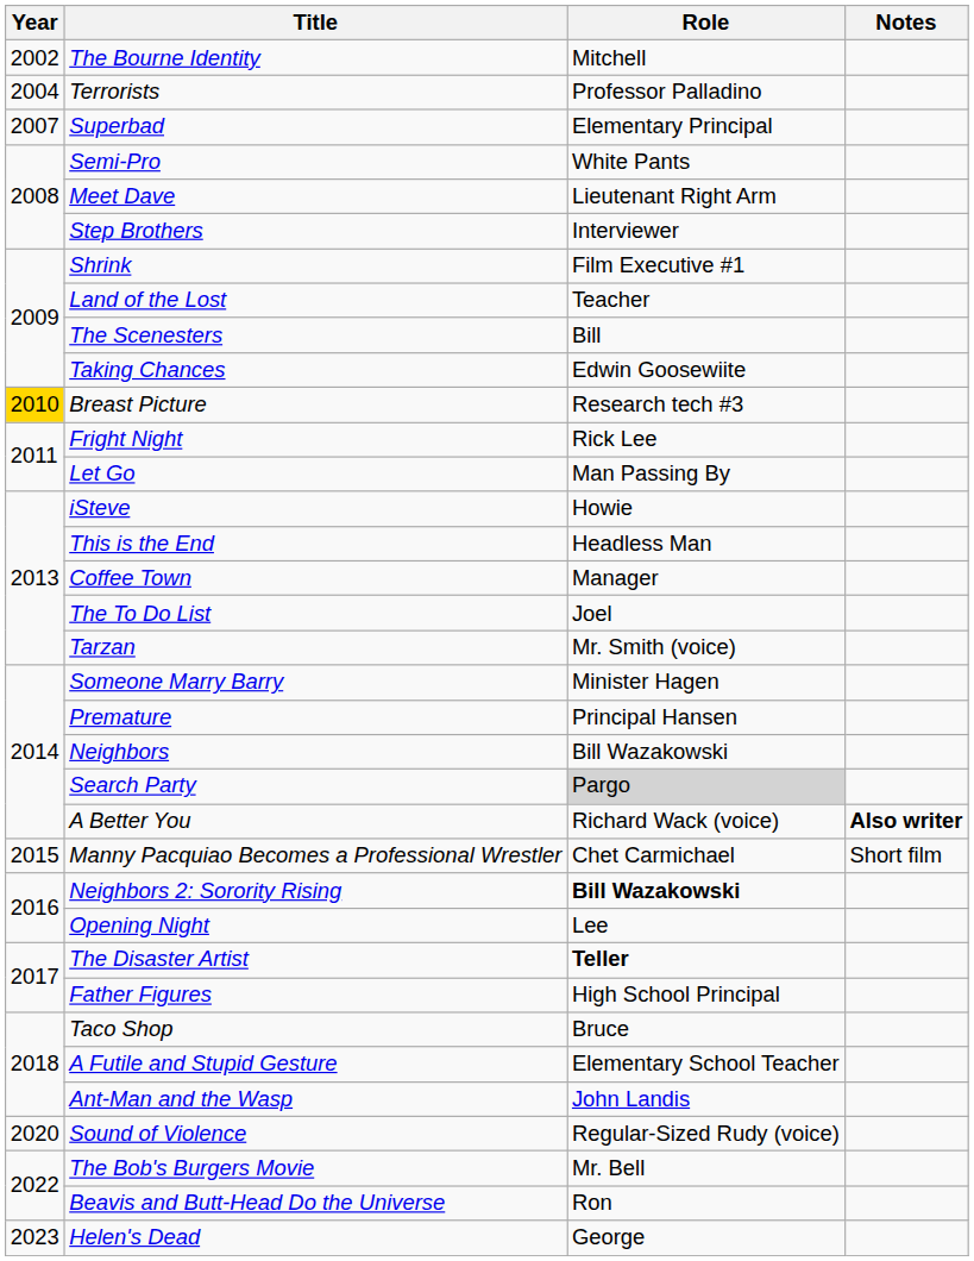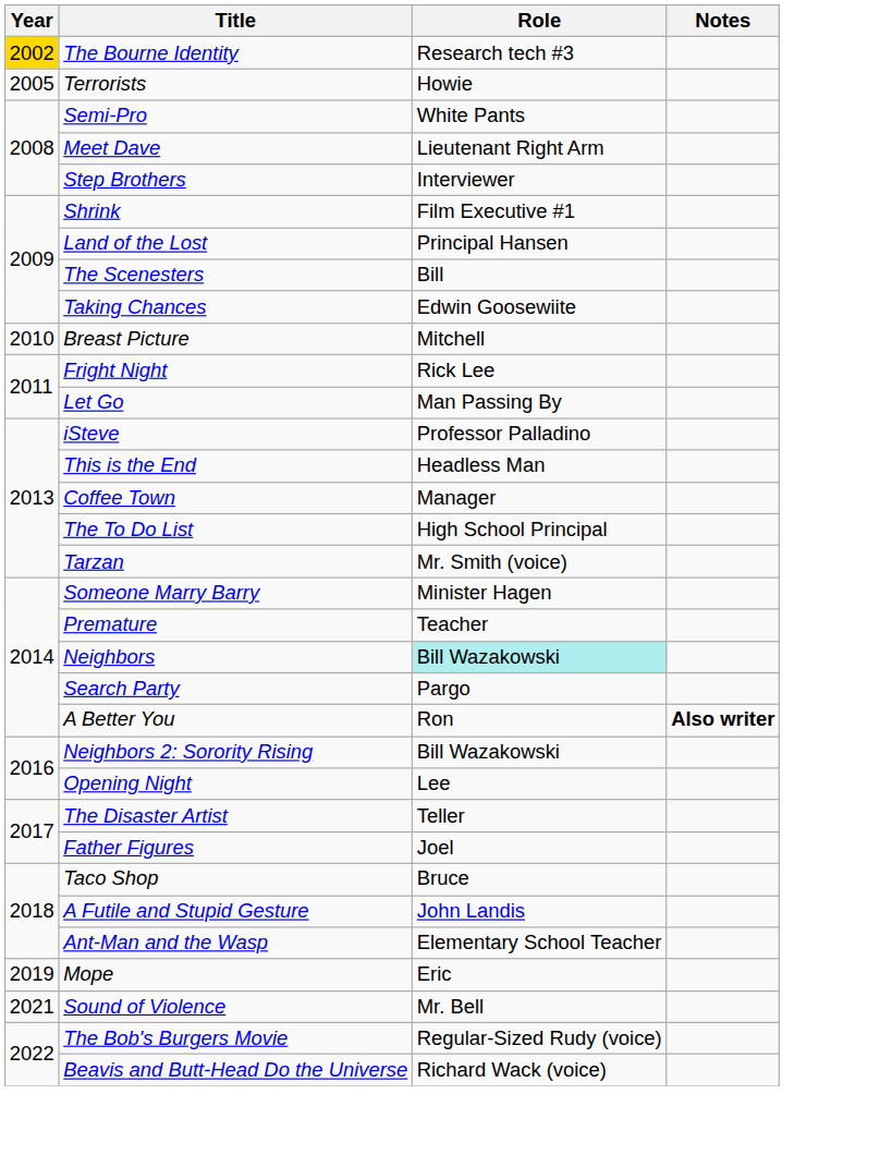 <table class="wikitable sortable">
 <tr>
 <th>Year</th>
 <th>Title</th>
 <th>Role</th>
 <th class="unsortable">Notes</th>
 </tr>
 <tr>
-<td>2002</td>
+<td style="background: gold;">2002</td>
 <td><em><a href='#'>The Bourne Identity</a></em></td>
-<td>Mitchell</td>
+<td>Research tech #3</td>
 <td></td>
 </tr>
 <tr>
-<td>2004</td>
+<td>2005</td>
 <td><em>Terrorists</em></td>
-<td>Professor Palladino</td>
-<td></td>
-</tr>
-<tr>
-<td>2007</td>
-<td><em><a href='#'>Superbad</a></em></td>
-<td>Elementary Principal</td>
+<td>Howie</td>
 <td></td>
 </tr>
 <tr>
 <td rowspan="3">2008</td>
 <td><em><a href='#'>Semi-Pro</a></em></td>
 <td>White Pants</td>
 <td></td>
 </tr>
 <tr>
 <td><em><a href='#'>Meet Dave</a></em></td>
 <td>Lieutenant Right Arm</td>
 <td></td>
 </tr>
 <tr>
 <td><em><a href='#'>Step Brothers</a></em></td>
 <td>Interviewer</td>
 <td></td>
 </tr>
 <tr>
 <td rowspan="4">2009</td>
 <td><em><a href='#'>Shrink</a></em></td>
 <td>Film Executive #1</td>
 <td></td>
 </tr>
 <tr>
 <td><em><a href='#'>Land of the Lost</a></em></td>
-<td>Teacher</td>
+<td>Principal Hansen</td>
 <td></td>
 </tr>
 <tr>
 <td><em><a href='#'>The Scenesters</a></em></td>
 <td>Bill</td>
 <td></td>
 </tr>
 <tr>
 <td><em><a href='#'>Taking Chances</a></em></td>
 <td>Edwin Goosewiite</td>
 <td></td>
 </tr>
 <tr>
-<td style="background: gold;">2010</td>
+<td>2010</td>
 <td><em>Breast Picture</em></td>
-<td>Research tech #3</td>
+<td>Mitchell</td>
 <td></td>
 </tr>
 <tr>
 <td rowspan="2">2011</td>
 <td><em><a href='#'>Fright Night</a></em></td>
 <td>Rick Lee</td>
 <td></td>
 </tr>
 <tr>
 <td><em><a href='#'>Let Go</a></em></td>
 <td>Man Passing By</td>
 <td></td>
 </tr>
 <tr>
 <td rowspan="5">2013</td>
 <td><em><a href='#'>iSteve</a></em></td>
-<td>Howie</td>
+<td>Professor Palladino</td>
 <td></td>
 </tr>
 <tr>
 <td><em><a href='#'>This is the End</a></em></td>
 <td>Headless Man</td>
 <td></td>
 </tr>
 <tr>
 <td><em><a href='#'>Coffee Town</a></em></td>
 <td>Manager</td>
 <td></td>
 </tr>
 <tr>
 <td><em><a href='#'>The To Do List</a></em></td>
-<td>Joel</td>
+<td>High School Principal</td>
 <td></td>
 </tr>
 <tr>
 <td><em><a href='#'>Tarzan</a></em></td>
 <td>Mr. Smith (voice)</td>
 <td></td>
 </tr>
 <tr>
 <td rowspan="5">2014</td>
 <td><em><a href='#'>Someone Marry Barry</a></em></td>
 <td>Minister Hagen</td>
 <td></td>
 </tr>
 <tr>
 <td><em><a href='#'>Premature</a></em></td>
-<td>Principal Hansen</td>
+<td>Teacher</td>
 <td></td>
 </tr>
 <tr>
 <td><em><a href='#'>Neighbors</a></em></td>
-<td>Bill Wazakowski</td>
+<td style="background: paleturquoise;">Bill Wazakowski</td>
 <td></td>
 </tr>
 <tr>
 <td><em><a href='#'>Search Party</a></em></td>
-<td style="background: lightgrey;">Pargo</td>
+<td>Pargo</td>
 <td></td>
 </tr>
 <tr>
 <td><em>A Better You</em></td>
-<td>Richard Wack (voice)</td>
+<td>Ron</td>
 <td><strong>Also writer</strong></td>
-</tr>
-<tr>
-<td>2015</td>
-<td><em>Manny Pacquiao Becomes a Professional Wrestler</em></td>
-<td>Chet Carmichael</td>
-<td>Short film</td>
 </tr>
 <tr>
 <td rowspan="2">2016</td>
 <td><em><a href='#'>Neighbors 2: Sorority Rising</a></em></td>
-<td><strong>Bill Wazakowski</strong></td>
+<td>Bill Wazakowski</td>
 <td></td>
 </tr>
 <tr>
 <td><em><a href='#'>Opening Night</a></em></td>
 <td>Lee</td>
 <td></td>
 </tr>
 <tr>
 <td rowspan="2">2017</td>
 <td><em><a href='#'>The Disaster Artist</a></em></td>
-<td><strong>Teller</strong></td>
+<td>Teller</td>
 <td></td>
 </tr>
 <tr>
 <td><em><a href='#'>Father Figures</a></em></td>
-<td>High School Principal</td>
+<td>Joel</td>
 <td></td>
 </tr>
 <tr>
 <td rowspan="3">2018</td>
 <td><em>Taco Shop</em></td>
 <td>Bruce</td>
 <td></td>
 </tr>
 <tr>
 <td><em><a href='#'>A Futile and Stupid Gesture</a></em></td>
+<td><a href='#'>John Landis</a></td>
+<td></td>
+</tr>
+<tr>
+<td><em><a href='#'>Ant-Man and the Wasp</a></em></td>
 <td>Elementary School Teacher</td>
 <td></td>
 </tr>
 <tr>
-<td><em><a href='#'>Ant-Man and the Wasp</a></em></td>
-<td><a href='#'>John Landis</a></td>
+<td>2019</td>
+<td><em>Mope</em></td>
+<td>Eric</td>
 <td></td>
 </tr>
 <tr>
-<td>2020</td>
+<td>2021</td>
 <td><em><a href='#'>Sound of Violence</a></em></td>
-<td>Regular-Sized Rudy (voice)</td>
+<td>Mr. Bell</td>
 <td></td>
 </tr>
 <tr>
 <td rowspan="2">2022</td>
 <td><em><a href='#'>The Bob's Burgers Movie</a> </em></td>
-<td>Mr. Bell</td>
+<td>Regular-Sized Rudy (voice)</td>
 <td></td>
 </tr>
 <tr>
 <td><em><a href='#'>Beavis and Butt-Head Do the Universe</a></em></td>
-<td>Ron</td>
-<td></td>
-</tr>
-<tr>
-<td>2023</td>
-<td><em><a href='#'>Helen's Dead</a></em></td>
-<td>George</td>
+<td>Richard Wack (voice)</td>
 <td></td>
 </tr>
 </table>
